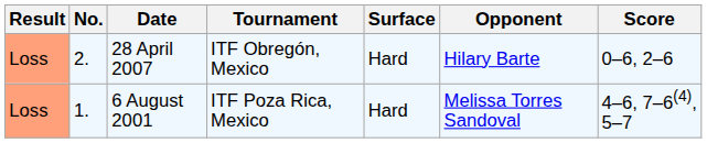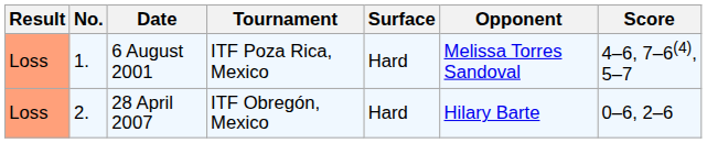 <table class="sortable wikitable">
 <tr>
 <th>Result</th>
 <th>No.</th>
 <th>Date</th>
 <th>Tournament</th>
 <th>Surface</th>
 <th>Opponent</th>
 <th class="unsortable">Score</th>
 </tr>
 <tr bgcolor="#f0f8ff">
 <td bgcolor=FFA07A>Loss</td>
+<td>1.</td>
+<td>6 August 2001</td>
+<td>ITF Poza Rica, Mexico</td>
+<td>Hard</td>
+<td> <a href='#'>Melissa Torres Sandoval</a></td>
+<td>4–6, 7–6<sup>(4)</sup>, 5–7</td>
+</tr>
+<tr bgcolor="#f0f8ff">
+<td bgcolor=FFA07A>Loss</td>
 <td>2.</td>
 <td>28 April 2007</td>
 <td>ITF Obregón, Mexico</td>
 <td>Hard</td>
 <td> <a href='#'>Hilary Barte</a></td>
 <td>0–6, 2–6</td>
 </tr>
-<tr bgcolor="#f0f8ff">
-<td bgcolor=FFA07A>Loss</td>
-<td>1.</td>
-<td>6 August 2001</td>
-<td>ITF Poza Rica, Mexico</td>
-<td>Hard</td>
-<td> <a href='#'>Melissa Torres Sandoval</a></td>
-<td>4–6, 7–6<sup>(4)</sup>, 5–7</td>
-</tr>
 </table>
